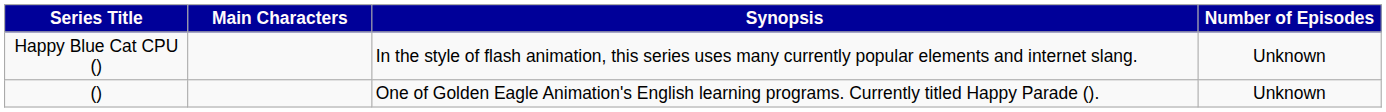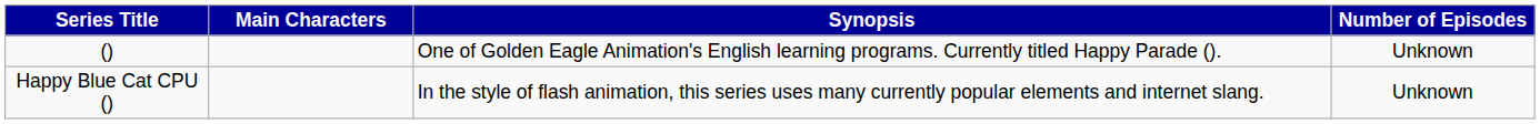 <table class="wikitable" width="100%">
 <tr style="background:#000099; color:snow" align="center">
 <td style="width:10%"><strong>Series Title</strong></td>
 <td style="width:10%"><strong>Main Characters</strong></td>
 <td style="width:45%"><strong>Synopsis</strong></td>
 <td style="width:10%"><strong>Number of Episodes</strong></td>
 </tr>
 <tr style="text-align:center">
+<td>()</td>
+<td style="text-align:center"></td>
+<td style="text-align:left">One of Golden Eagle Animation's English learning programs. Currently titled Happy Parade ().</td>
+<td>Unknown</td>
+</tr>
+<tr style="text-align:center">
 <td>Happy Blue Cat CPU ()</td>
 <td style="text-align:center"></td>
 <td style="text-align:left">In the style of flash animation, this series uses many currently popular elements and internet slang.</td>
 <td>Unknown</td>
 </tr>
-<tr style="text-align:center">
-<td>()</td>
-<td style="text-align:center"></td>
-<td style="text-align:left">One of Golden Eagle Animation's English learning programs. Currently titled Happy Parade ().</td>
-<td>Unknown</td>
-</tr>
 </table>
